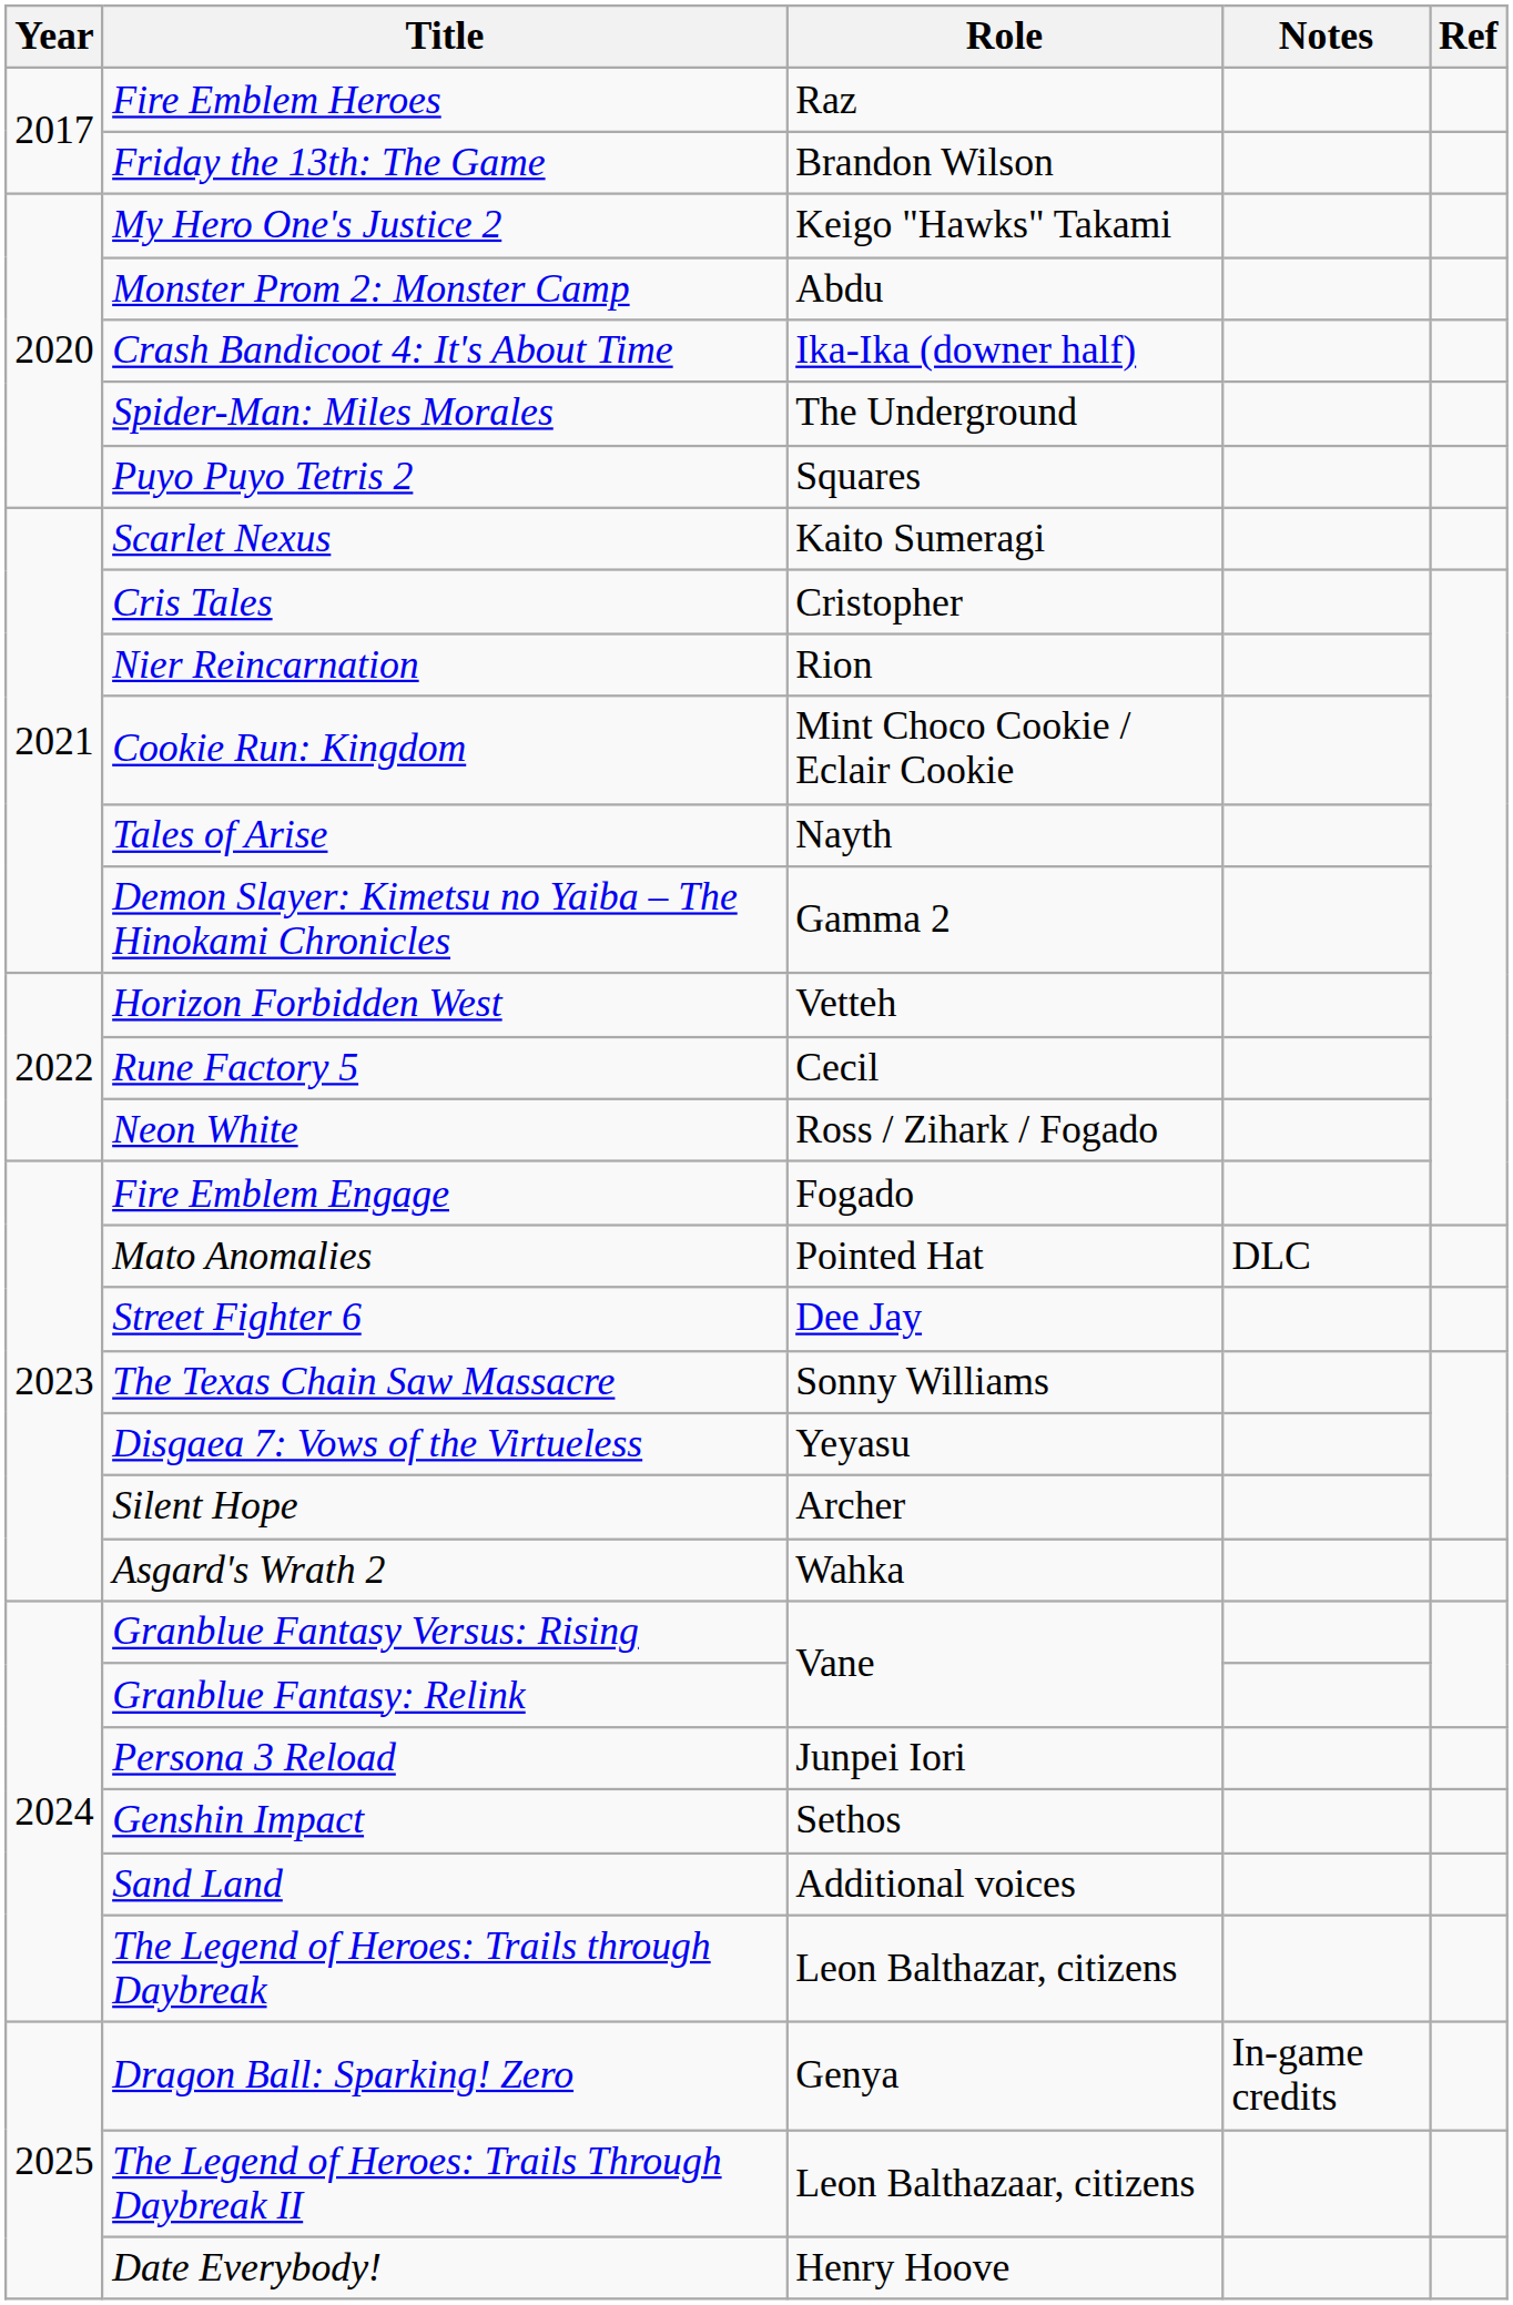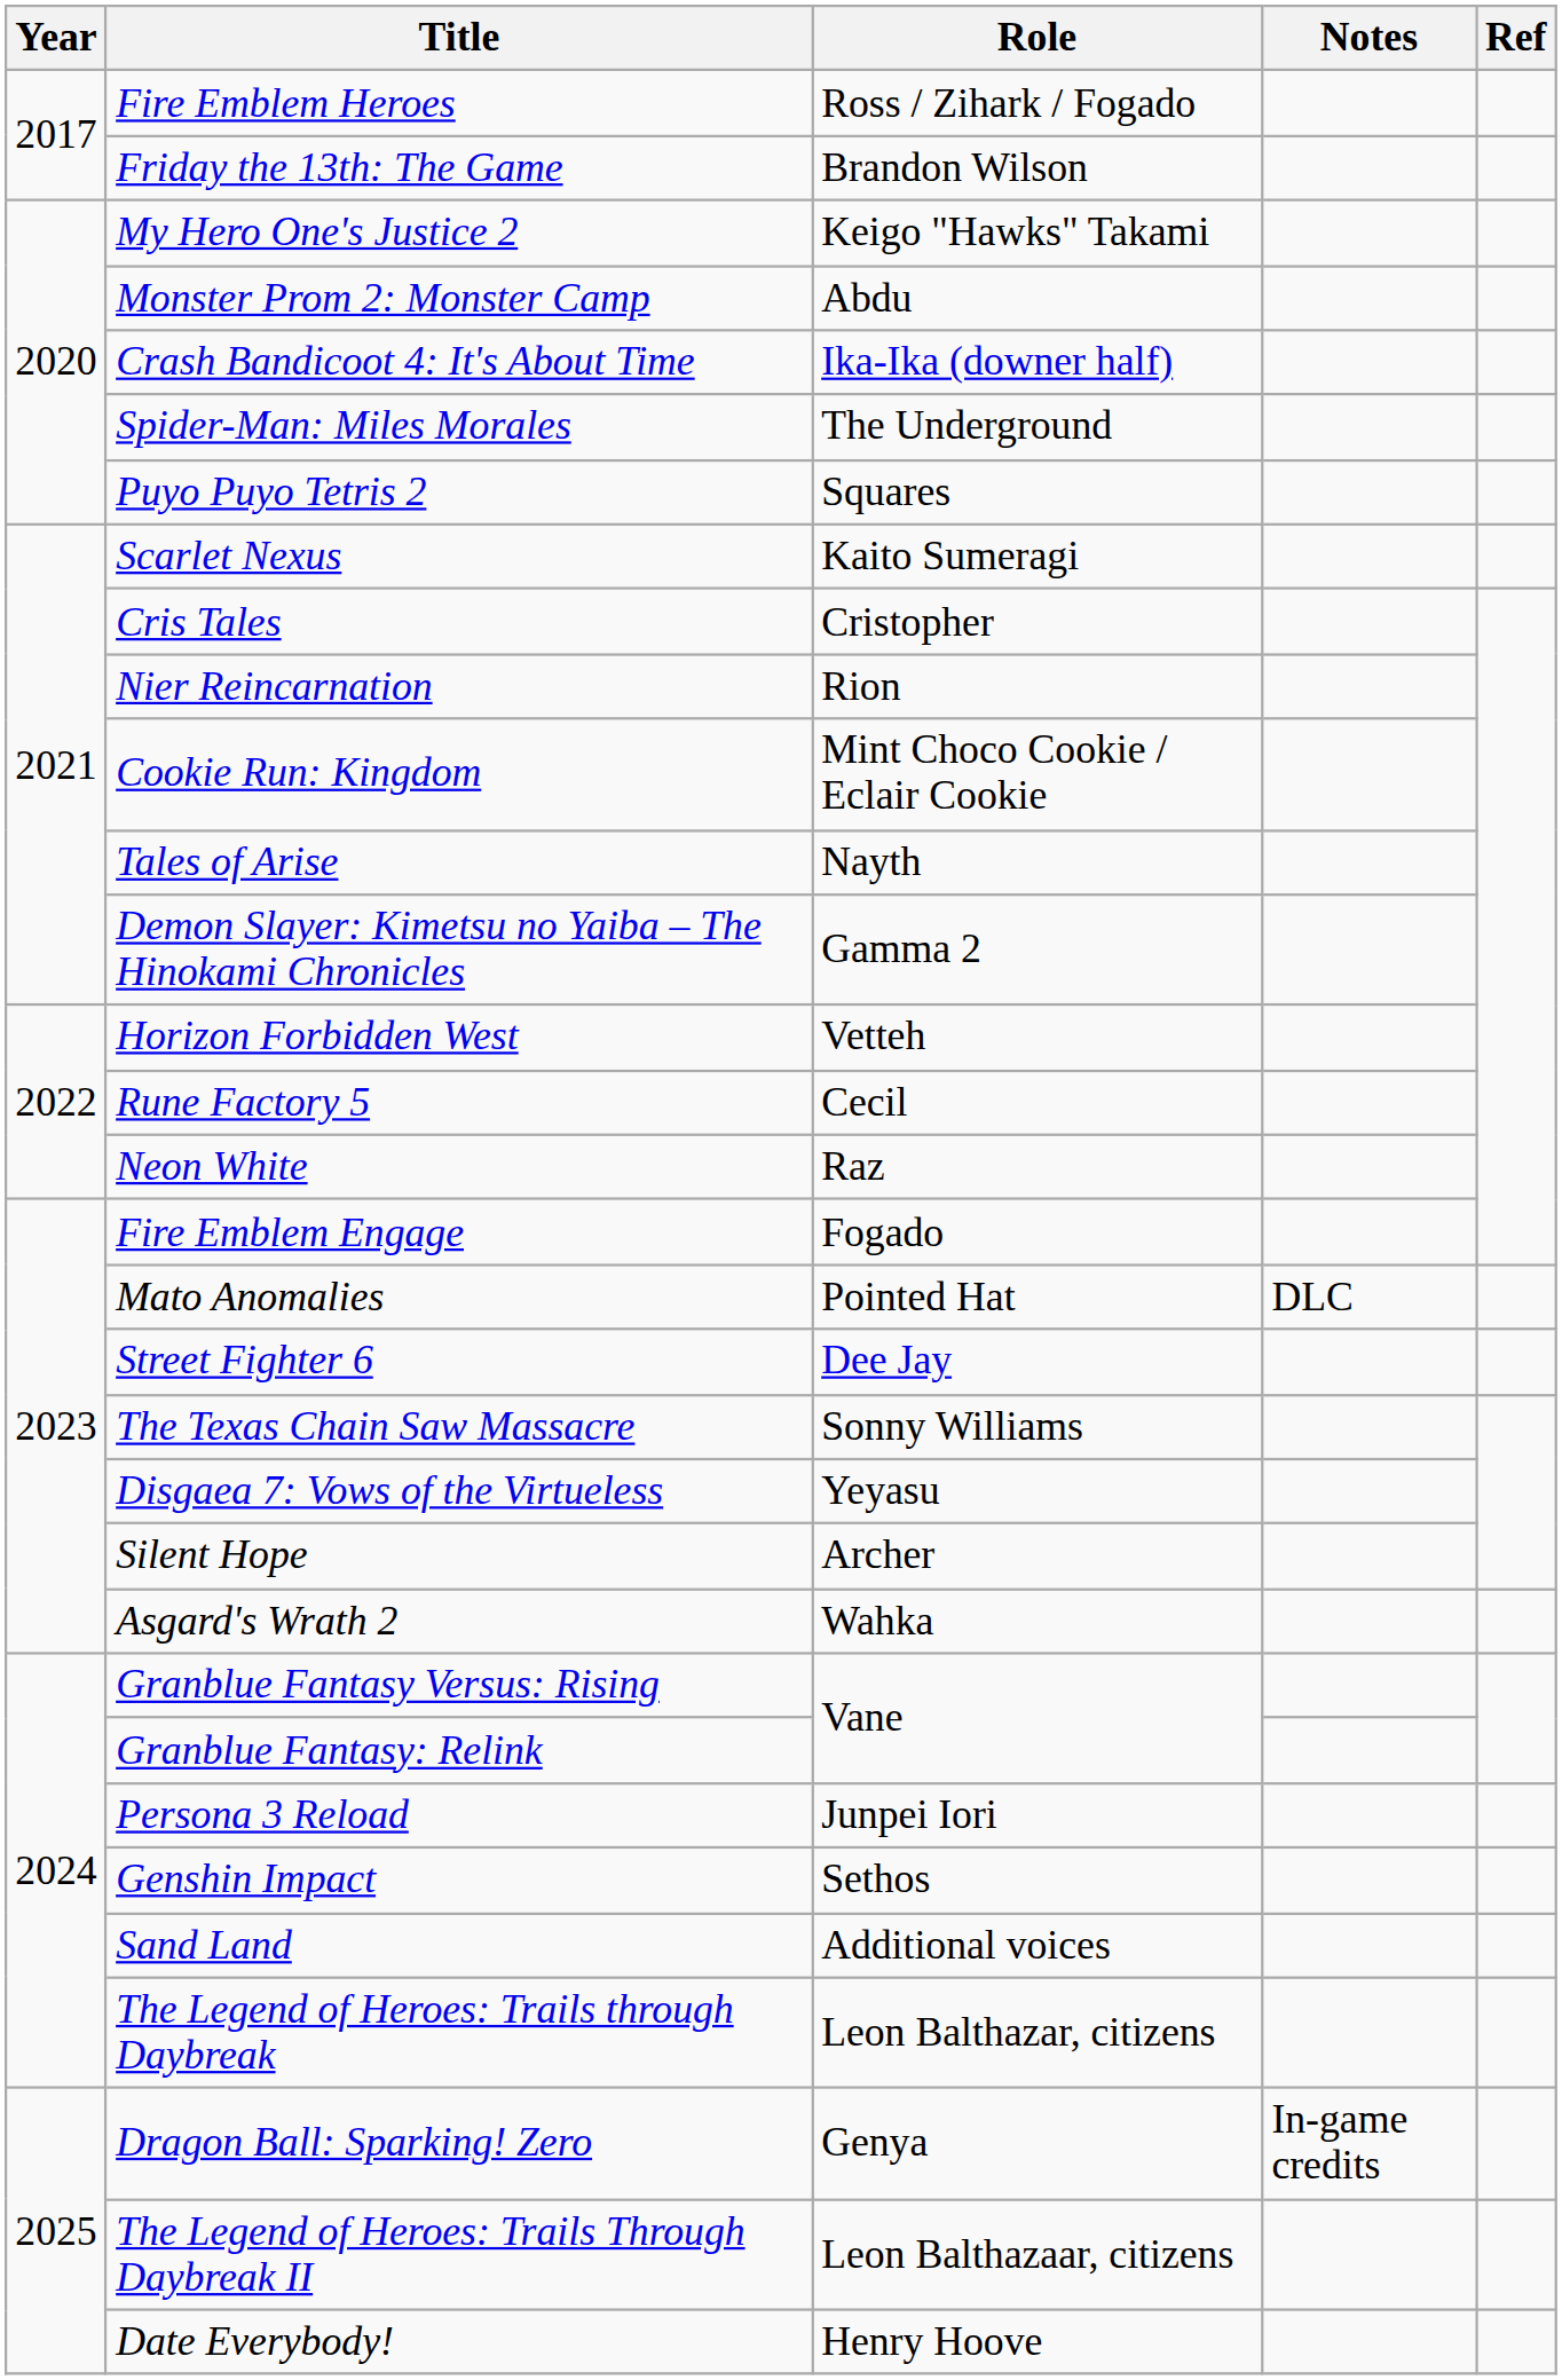 <table class="wikitable">
 <tr>
 <th>Year</th>
 <th>Title</th>
 <th>Role</th>
 <th>Notes</th>
 <th>Ref</th>
 </tr>
 <tr>
 <td align="left" rowspan="2">2017</td>
 <td><em><a href='#'>Fire Emblem Heroes</a></em></td>
-<td>Raz</td>
+<td>Ross / Zihark / Fogado</td>
 <td></td>
 <td></td>
 </tr>
 <tr>
 <td><em><a href='#'>Friday the 13th: The Game</a></em></td>
 <td>Brandon Wilson</td>
 <td></td>
 <td></td>
 </tr>
 <tr>
 <td align="left" rowspan="5">2020</td>
 <td><em><a href='#'>My Hero One's Justice 2</a></em></td>
 <td>Keigo "Hawks" Takami</td>
 <td></td>
 <td></td>
 </tr>
 <tr>
 <td><em><a href='#'>Monster Prom 2: Monster Camp</a></em></td>
 <td>Abdu</td>
 <td></td>
 <td></td>
 </tr>
 <tr>
 <td><em><a href='#'>Crash Bandicoot 4: It's About Time</a></em></td>
 <td><a href='#'>Ika-Ika (downer half)</a></td>
 <td></td>
 <td></td>
 </tr>
 <tr>
 <td><em><a href='#'>Spider-Man: Miles Morales</a></em></td>
 <td>The Underground</td>
 <td></td>
 <td></td>
 </tr>
 <tr>
 <td><em><a href='#'>Puyo Puyo Tetris 2</a></em></td>
 <td>Squares</td>
 <td></td>
 <td></td>
 </tr>
 <tr>
 <td align="left" rowspan="6">2021</td>
 <td><em><a href='#'>Scarlet Nexus</a></em></td>
 <td>Kaito Sumeragi</td>
 <td></td>
 <td></td>
 </tr>
 <tr>
 <td><em><a href='#'>Cris Tales</a></em></td>
 <td>Cristopher</td>
 <td></td>
 <td rowspan="9"></td>
 </tr>
 <tr>
 <td><em><a href='#'>Nier Reincarnation</a></em></td>
 <td>Rion</td>
 <td></td>
 </tr>
 <tr>
 <td><em><a href='#'>Cookie Run: Kingdom</a></em></td>
 <td>Mint Choco Cookie / Eclair Cookie</td>
 <td></td>
 </tr>
 <tr>
 <td><em><a href='#'>Tales of Arise</a></em></td>
 <td>Nayth</td>
 <td></td>
 </tr>
 <tr>
 <td><em><a href='#'>Demon Slayer: Kimetsu no Yaiba – The Hinokami Chronicles</a></em></td>
 <td>Gamma 2</td>
 <td></td>
 </tr>
 <tr>
 <td align="left" rowspan="3">2022</td>
 <td><em><a href='#'>Horizon Forbidden West</a></em></td>
 <td>Vetteh</td>
 <td></td>
 </tr>
 <tr>
 <td><em><a href='#'>Rune Factory 5</a></em></td>
 <td>Cecil</td>
 <td></td>
 </tr>
 <tr>
 <td><em><a href='#'>Neon White</a></em></td>
-<td>Ross / Zihark / Fogado</td>
+<td>Raz</td>
 <td></td>
 </tr>
 <tr>
 <td rowspan="7">2023</td>
 <td><em><a href='#'>Fire Emblem Engage</a></em></td>
 <td>Fogado</td>
 <td></td>
 </tr>
 <tr>
 <td><em>Mato Anomalies</em></td>
 <td>Pointed Hat</td>
 <td>DLC</td>
 <td></td>
 </tr>
 <tr>
 <td><em><a href='#'>Street Fighter 6</a></em></td>
 <td><a href='#'>Dee Jay</a></td>
 <td></td>
 <td></td>
 </tr>
 <tr>
 <td><em><a href='#'>The Texas Chain Saw Massacre</a></em></td>
 <td>Sonny Williams</td>
 <td></td>
 <td rowspan="3"></td>
 </tr>
 <tr>
 <td><em><a href='#'>Disgaea 7: Vows of the Virtueless</a></em></td>
 <td>Yeyasu</td>
 <td></td>
 </tr>
 <tr>
 <td><em>Silent Hope</em></td>
 <td>Archer</td>
 <td></td>
 </tr>
 <tr>
 <td><em>Asgard's Wrath 2</em></td>
 <td>Wahka</td>
 <td></td>
 <td></td>
 </tr>
 <tr>
 <td rowspan="6">2024</td>
 <td><em><a href='#'>Granblue Fantasy Versus: Rising</a></em></td>
 <td rowspan="2">Vane</td>
 <td></td>
 <td rowspan="2"></td>
 </tr>
 <tr>
 <td><em><a href='#'>Granblue Fantasy: Relink</a></em></td>
 <td></td>
 </tr>
 <tr>
 <td><em><a href='#'>Persona 3 Reload</a></em></td>
 <td>Junpei Iori</td>
 <td></td>
 <td></td>
 </tr>
 <tr>
 <td><em><a href='#'>Genshin Impact</a></em></td>
 <td>Sethos</td>
 <td></td>
 <td></td>
 </tr>
 <tr>
 <td><a href='#'><em>Sand Land</em></a></td>
 <td>Additional voices</td>
 <td></td>
 <td></td>
 </tr>
 <tr>
 <td><em><a href='#'>The Legend of Heroes: Trails through Daybreak</a></em></td>
 <td>Leon Balthazar, citizens</td>
 <td></td>
 <td></td>
 </tr>
 <tr>
 <td rowspan="3">2025</td>
 <td><em><a href='#'>Dragon Ball: Sparking! Zero</a></em></td>
 <td>Genya</td>
 <td>In-game credits</td>
 <td></td>
 </tr>
 <tr>
 <td><em><a href='#'>The Legend of Heroes: Trails Through Daybreak II</a></em></td>
 <td>Leon Balthazaar, citizens</td>
 <td></td>
 <td></td>
 </tr>
 <tr>
 <td><em>Date Everybody!</em></td>
 <td>Henry Hoove</td>
 <td></td>
 <td></td>
 </tr>
 </table>
